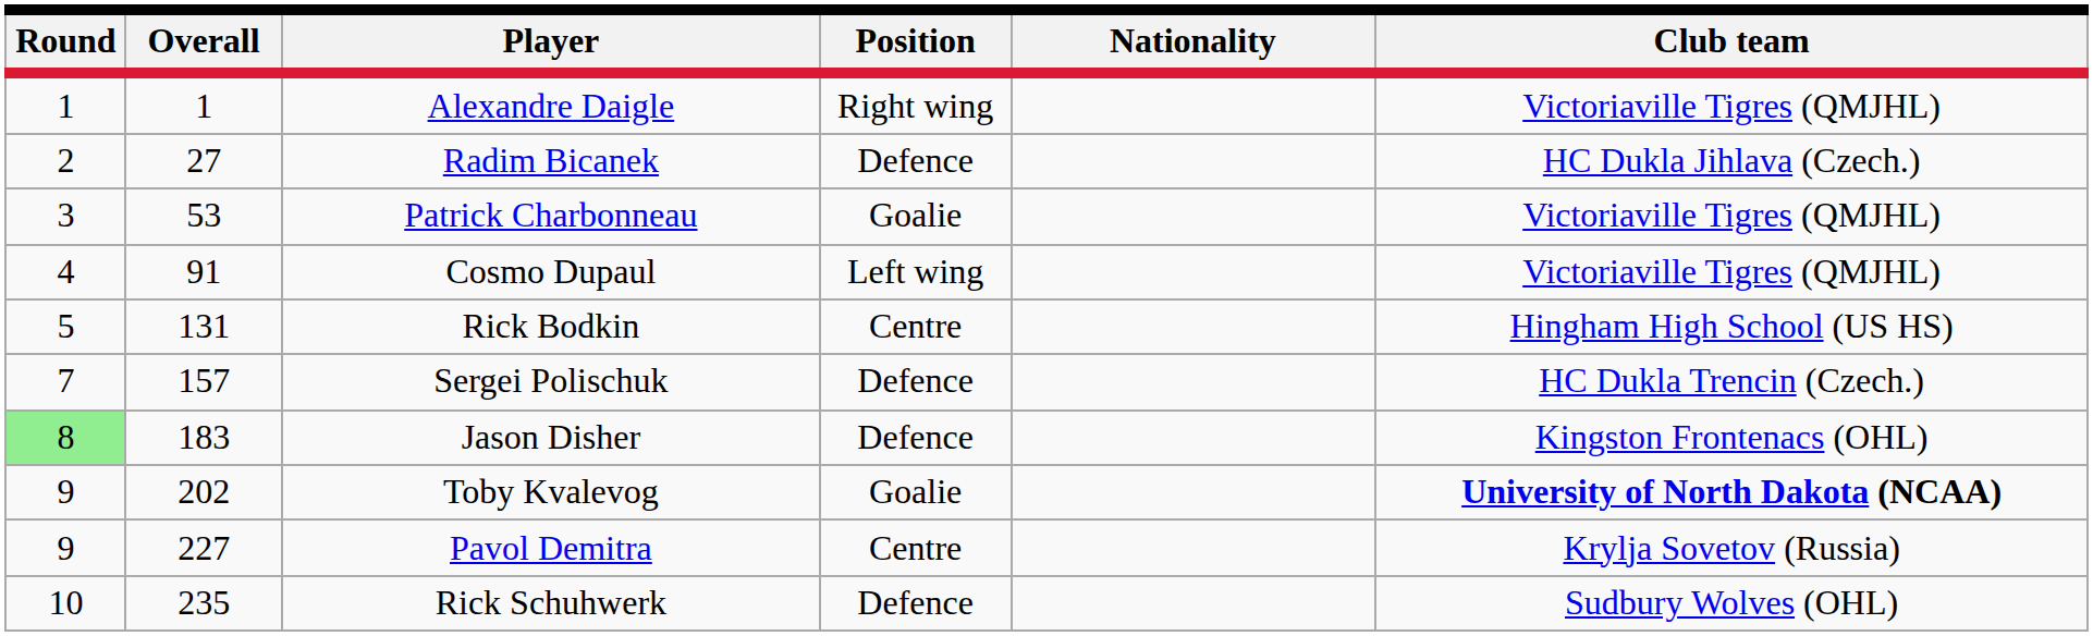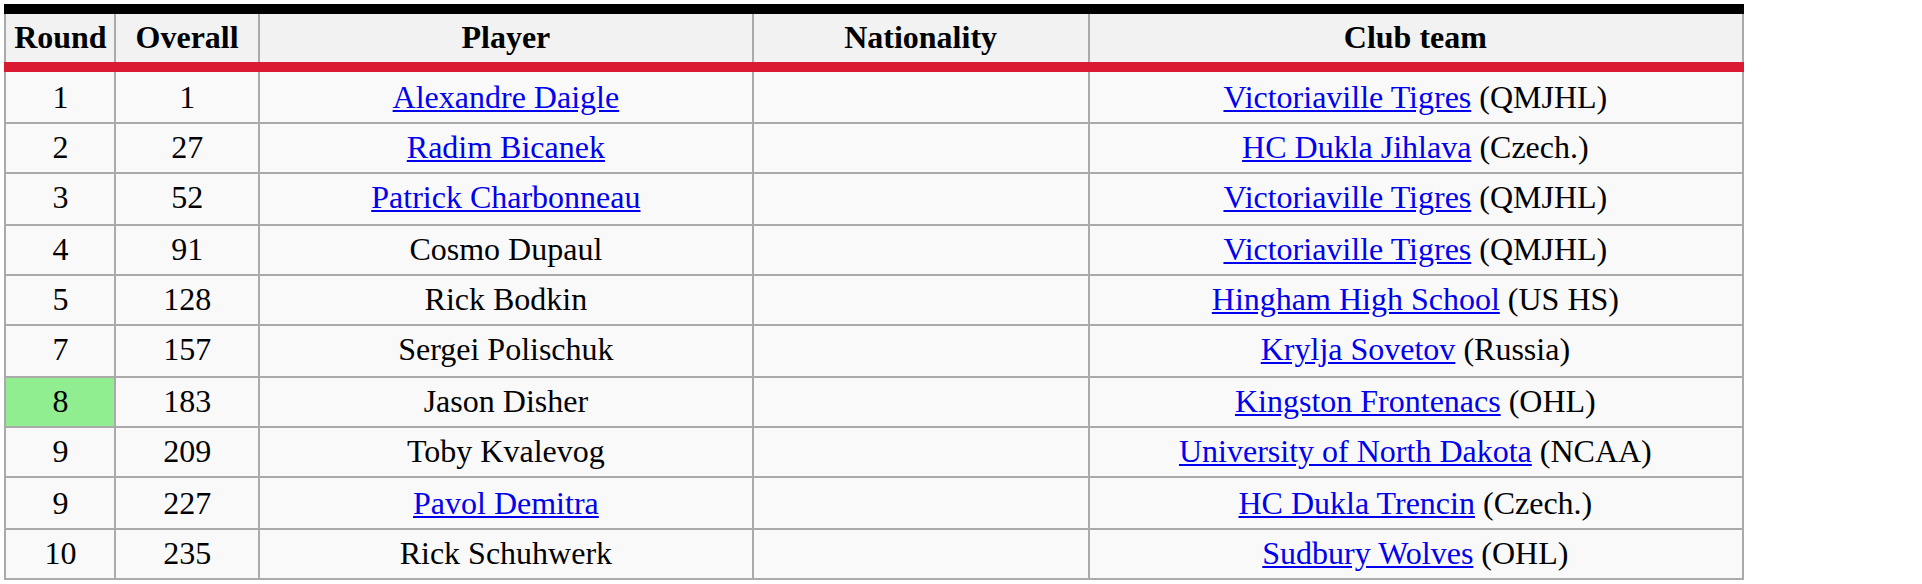 <table class="wikitable sortable" style="text-align:center">
 <tr style= "background:#FFFFFF; border-top:#010101 5px solid; border-bottom:#DA1A32 5px solid;">
 <th style="width:3em">Round</th>
 <th style="width:4em">Overall</th>
 <th style="width:15em">Player</th>
-<th style="width:5em">Position</th>
 <th style="width:10em">Nationality</th>
 <th style="width:20em">Club team</th>
 </tr>
 <tr>
 <td>1</td>
 <td>1</td>
 <td><a href='#'>Alexandre Daigle</a></td>
-<td>Right wing</td>
 <td></td>
 <td><a href='#'>Victoriaville Tigres</a> (QMJHL)</td>
 </tr>
 <tr>
 <td>2</td>
 <td>27</td>
 <td><a href='#'>Radim Bicanek</a></td>
-<td>Defence</td>
 <td></td>
 <td><a href='#'>HC Dukla Jihlava</a> (Czech.)</td>
 </tr>
 <tr>
 <td>3</td>
-<td>53</td>
+<td>52</td>
 <td><a href='#'>Patrick Charbonneau</a></td>
-<td>Goalie</td>
 <td></td>
 <td><a href='#'>Victoriaville Tigres</a> (QMJHL)</td>
 </tr>
 <tr>
 <td>4</td>
 <td>91<br></td>
 <td>Cosmo Dupaul</td>
-<td>Left wing</td>
 <td></td>
 <td><a href='#'>Victoriaville Tigres</a> (QMJHL)</td>
 </tr>
 <tr>
 <td>5</td>
-<td>131</td>
+<td>128</td>
 <td>Rick Bodkin</td>
-<td>Centre</td>
 <td></td>
 <td><a href='#'>Hingham High School</a> (US HS)</td>
 </tr>
 <tr>
 <td>7</td>
 <td>157</td>
 <td>Sergei Polischuk</td>
-<td>Defence</td>
 <td></td>
-<td><a href='#'>HC Dukla Trencin</a> (Czech.)</td>
+<td><a href='#'>Krylja Sovetov</a> (Russia)</td>
 </tr>
 <tr>
 <td style="background: lightgreen;">8</td>
 <td>183</td>
 <td>Jason Disher</td>
-<td>Defence</td>
 <td></td>
 <td><a href='#'>Kingston Frontenacs</a> (OHL)</td>
 </tr>
 <tr>
 <td>9</td>
-<td>202</td>
+<td>209</td>
 <td>Toby Kvalevog</td>
-<td>Goalie</td>
 <td></td>
-<td><strong><a href='#'>University of North Dakota</a> (NCAA)</strong></td>
+<td><a href='#'>University of North Dakota</a> (NCAA)</td>
 </tr>
 <tr>
 <td>9</td>
 <td>227<br></td>
 <td><a href='#'>Pavol Demitra</a></td>
-<td>Centre</td>
 <td></td>
-<td><a href='#'>Krylja Sovetov</a> (Russia)</td>
+<td><a href='#'>HC Dukla Trencin</a> (Czech.)</td>
 </tr>
 <tr>
 <td>10</td>
 <td>235</td>
 <td>Rick Schuhwerk</td>
-<td>Defence</td>
 <td></td>
 <td><a href='#'>Sudbury Wolves</a> (OHL)</td>
 </tr>
 </table>
